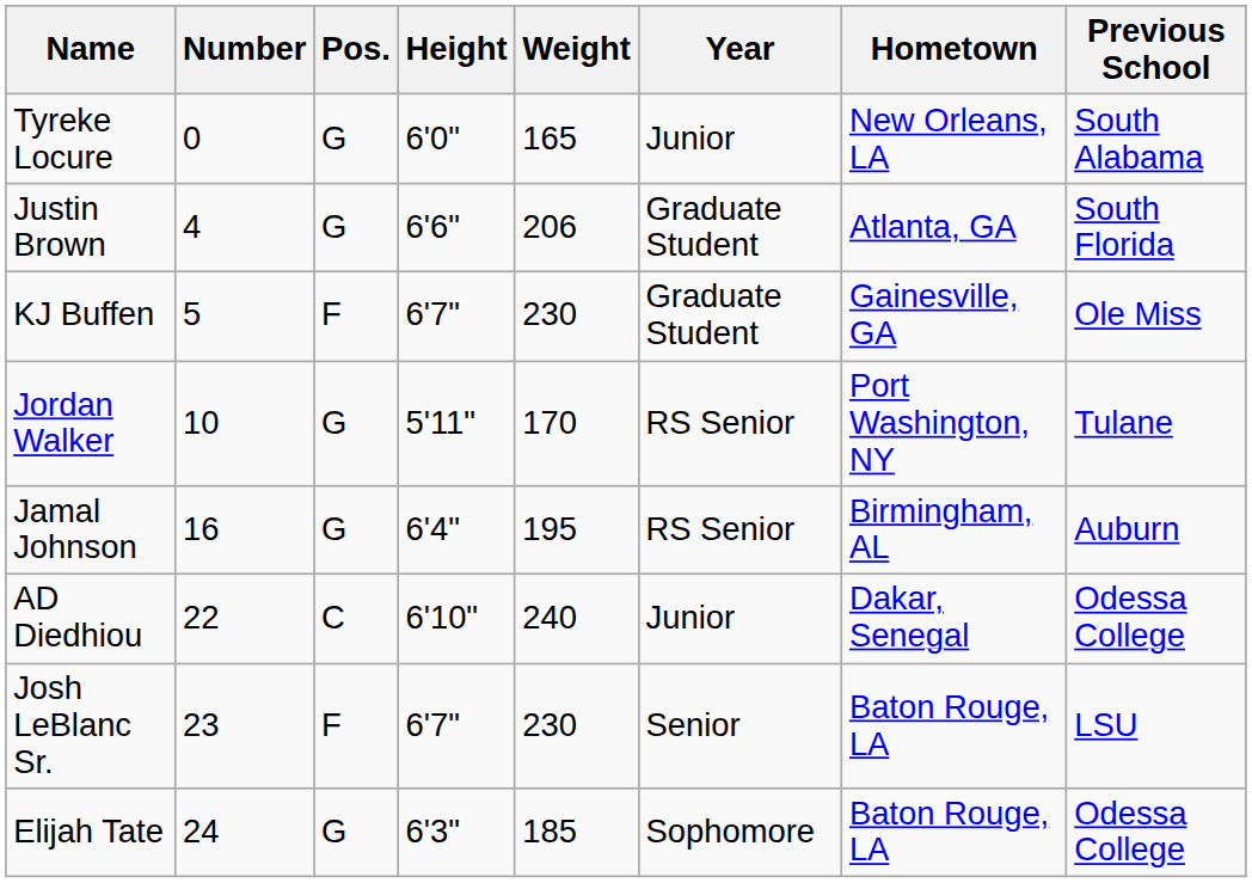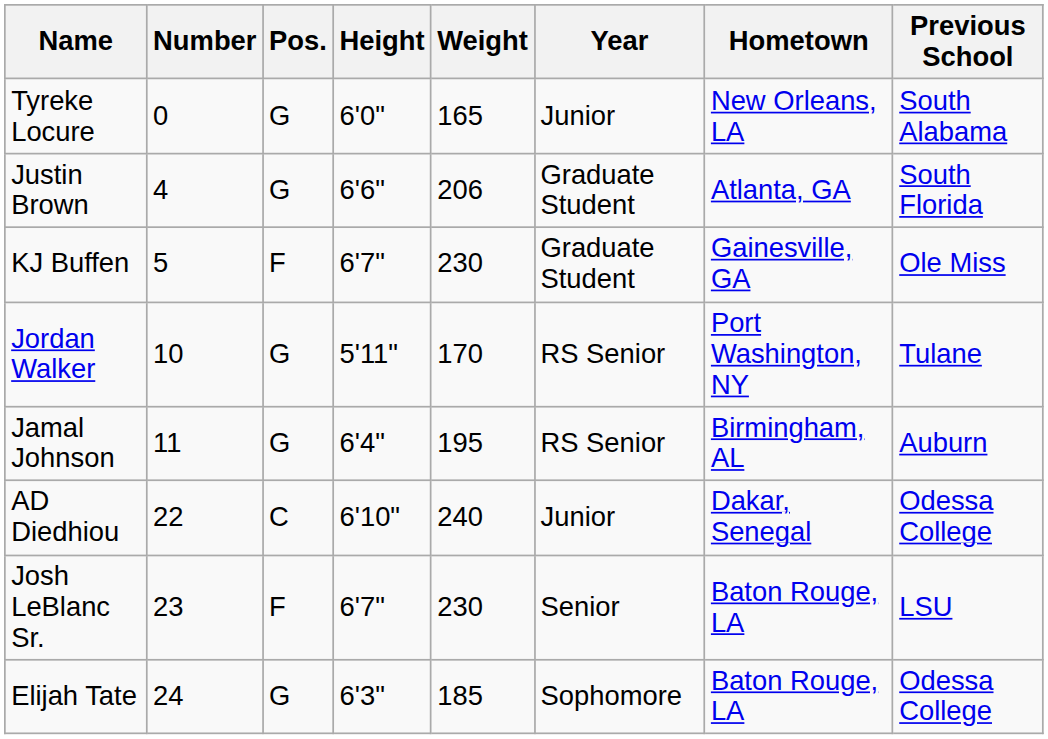 <table class="wikitable sortable" border="1">
 <tr>
 <th>Name</th>
 <th>Number</th>
 <th>Pos.</th>
 <th>Height</th>
 <th>Weight</th>
 <th>Year</th>
 <th>Hometown</th>
 <th class="unsortable">Previous School</th>
 </tr>
 <tr>
 <td>Tyreke Locure</td>
 <td>0</td>
 <td>G</td>
 <td>6'0"</td>
 <td>165</td>
 <td>Junior</td>
 <td><a href='#'>New Orleans, LA</a></td>
 <td><a href='#'>South Alabama</a></td>
 </tr>
 <tr>
 <td>Justin Brown</td>
 <td>4</td>
 <td>G</td>
 <td>6'6"</td>
 <td>206</td>
 <td>Graduate Student</td>
 <td><a href='#'>Atlanta, GA</a></td>
 <td><a href='#'>South Florida</a></td>
 </tr>
 <tr>
 <td>KJ Buffen</td>
 <td>5</td>
 <td>F</td>
 <td>6'7"</td>
 <td>230</td>
 <td>Graduate Student</td>
 <td><a href='#'>Gainesville, GA</a></td>
 <td><a href='#'>Ole Miss</a></td>
 </tr>
 <tr>
 <td><a href='#'>Jordan Walker</a></td>
 <td>10</td>
 <td>G</td>
 <td>5'11"</td>
 <td>170</td>
 <td>RS Senior</td>
 <td><a href='#'>Port Washington, NY</a></td>
 <td><a href='#'>Tulane</a></td>
 </tr>
 <tr>
 <td>Jamal Johnson</td>
-<td>16</td>
+<td>11</td>
 <td>G</td>
 <td>6'4"</td>
 <td>195</td>
 <td>RS Senior</td>
 <td><a href='#'>Birmingham, AL</a></td>
 <td><a href='#'>Auburn</a></td>
 </tr>
 <tr>
 <td>AD Diedhiou</td>
 <td>22</td>
 <td>C</td>
 <td>6'10"</td>
 <td>240</td>
 <td>Junior</td>
 <td><a href='#'>Dakar, Senegal</a></td>
 <td><a href='#'>Odessa College</a></td>
 </tr>
 <tr>
 <td>Josh LeBlanc Sr.</td>
 <td>23</td>
 <td>F</td>
 <td>6'7"</td>
 <td>230</td>
 <td>Senior</td>
 <td><a href='#'>Baton Rouge, LA</a></td>
 <td><a href='#'>LSU</a></td>
 </tr>
 <tr>
 <td>Elijah Tate</td>
 <td>24</td>
 <td>G</td>
 <td>6'3"</td>
 <td>185</td>
 <td>Sophomore</td>
 <td><a href='#'>Baton Rouge, LA</a></td>
 <td><a href='#'>Odessa College</a></td>
 </tr>
 </table>
